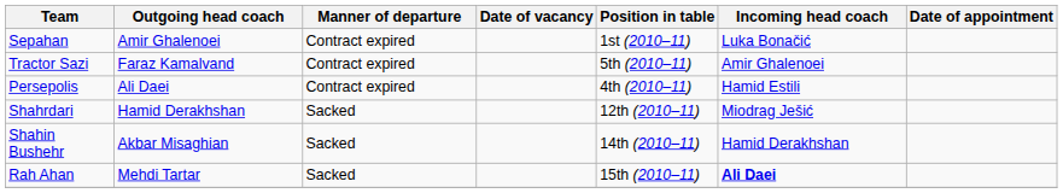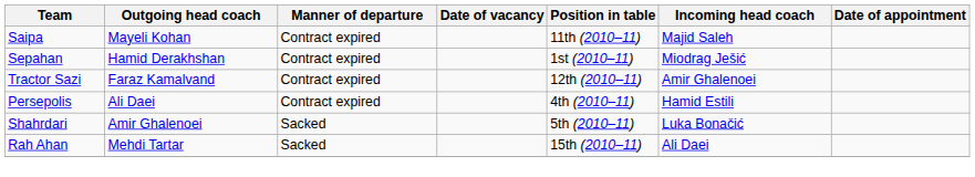 <table class="wikitable">
 <tr>
 <th width=110>Team</th>
 <th width=195>Outgoing head coach</th>
 <th width=180>Manner of departure</th>
 <th>Date of vacancy</th>
 <th>Position in table</th>
 <th width=195>Incoming head coach</th>
 <th>Date of appointment</th>
 </tr>
 <tr>
+<td><a href='#'>Saipa</a></td>
+<td> <a href='#'>Mayeli Kohan</a></td>
+<td>Contract expired</td>
+<td></td>
+<td>11th <em>(<a href='#'>2010–11</a>)</em></td>
+<td> <a href='#'>Majid Saleh</a></td>
+<td></td>
+</tr>
+<tr>
 <td><a href='#'>Sepahan</a></td>
-<td> <a href='#'>Amir Ghalenoei</a></td>
+<td> <a href='#'>Hamid Derakhshan</a></td>
 <td>Contract expired</td>
 <td></td>
 <td>1st <em>(<a href='#'>2010–11</a>)</em></td>
-<td> <a href='#'>Luka Bonačić</a></td>
+<td> <a href='#'>Miodrag Ješić</a></td>
 <td></td>
 </tr>
 <tr>
 <td><a href='#'>Tractor Sazi</a></td>
 <td> <a href='#'>Faraz Kamalvand</a></td>
 <td>Contract expired</td>
 <td></td>
-<td>5th <em>(<a href='#'>2010–11</a>)</em></td>
+<td>12th <em>(<a href='#'>2010–11</a>)</em></td>
 <td> <a href='#'>Amir Ghalenoei</a></td>
 <td></td>
 </tr>
 <tr>
 <td><a href='#'>Persepolis</a></td>
 <td> <a href='#'>Ali Daei</a></td>
 <td>Contract expired</td>
 <td></td>
 <td>4th <em>(<a href='#'>2010–11</a>)</em></td>
 <td> <a href='#'>Hamid Estili</a></td>
 <td></td>
 </tr>
 <tr>
 <td><a href='#'>Shahrdari</a></td>
-<td> <a href='#'>Hamid Derakhshan</a></td>
+<td> <a href='#'>Amir Ghalenoei</a></td>
 <td>Sacked</td>
 <td></td>
-<td>12th <em>(<a href='#'>2010–11</a>)</em></td>
-<td> <a href='#'>Miodrag Ješić</a></td>
-<td></td>
-</tr>
-<tr>
-<td><a href='#'>Shahin Bushehr</a></td>
-<td> <a href='#'>Akbar Misaghian</a></td>
-<td>Sacked</td>
-<td></td>
-<td>14th <em>(<a href='#'>2010–11</a>)</em></td>
-<td> <a href='#'>Hamid Derakhshan</a></td>
+<td>5th <em>(<a href='#'>2010–11</a>)</em></td>
+<td> <a href='#'>Luka Bonačić</a></td>
 <td></td>
 </tr>
 <tr>
 <td><a href='#'>Rah Ahan</a></td>
 <td> <a href='#'>Mehdi Tartar</a></td>
 <td>Sacked</td>
 <td></td>
 <td>15th <em>(<a href='#'>2010–11</a>)</em></td>
-<td><strong> <a href='#'>Ali Daei</a></strong></td>
+<td> <a href='#'>Ali Daei</a></td>
 <td></td>
 </tr>
 <tr>
 </tr>
 </table>
